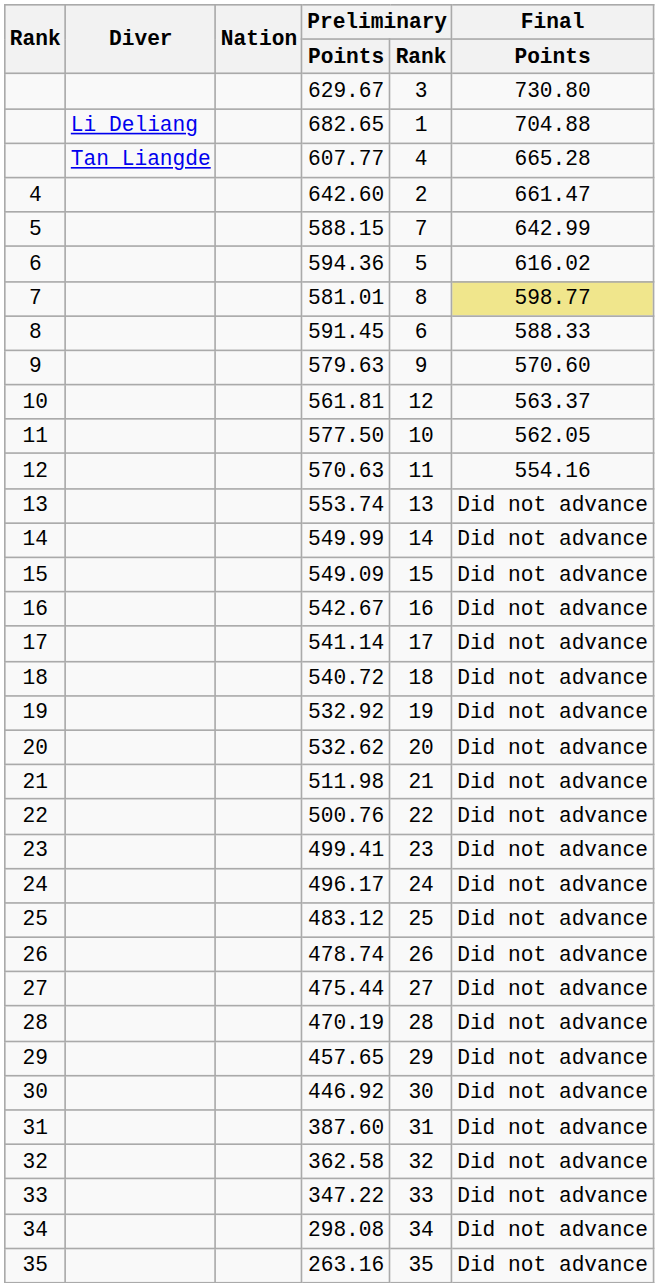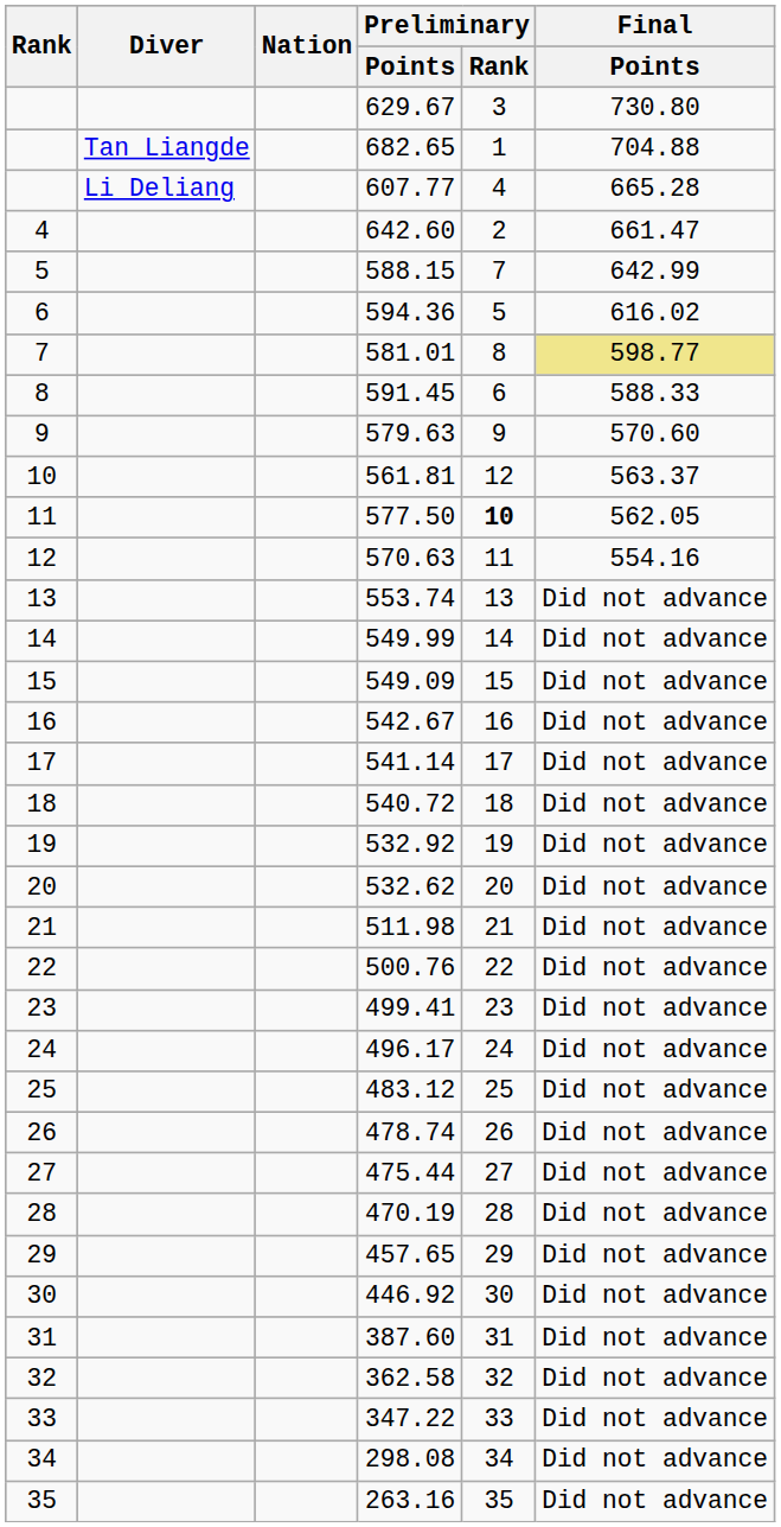 <table class="wikitable sortable" style="text-align:center;">
 <tr>
 <th rowspan=2>Rank</th>
 <th rowspan=2>Diver</th>
 <th rowspan=2>Nation</th>
 <th colspan=2>Preliminary</th>
 <th>Final</th>
 </tr>
 <tr>
 <th>Points</th>
 <th>Rank</th>
 <th>Points</th>
 </tr>
 <tr>
 <td></td>
 <td align=left></td>
 <td align=left></td>
 <td>629.67</td>
 <td>3</td>
 <td>730.80</td>
 </tr>
 <tr>
 <td></td>
-<td align=left><a href='#'>Li Deliang</a></td>
+<td align=left><a href='#'>Tan Liangde</a></td>
 <td align=left></td>
 <td>682.65</td>
 <td>1</td>
 <td>704.88</td>
 </tr>
 <tr>
 <td></td>
-<td align=left><a href='#'>Tan Liangde</a></td>
+<td align=left><a href='#'>Li Deliang</a></td>
 <td align=left></td>
 <td>607.77</td>
 <td>4</td>
 <td>665.28</td>
 </tr>
 <tr>
 <td>4</td>
 <td align=left></td>
 <td align=left></td>
 <td>642.60</td>
 <td>2</td>
 <td>661.47</td>
 </tr>
 <tr>
 <td>5</td>
 <td align=left></td>
 <td align=left></td>
 <td>588.15</td>
 <td>7</td>
 <td>642.99</td>
 </tr>
 <tr>
 <td>6</td>
 <td align=left></td>
 <td align=left></td>
 <td>594.36</td>
 <td>5</td>
 <td>616.02</td>
 </tr>
 <tr>
 <td>7</td>
 <td align=left></td>
 <td align=left></td>
 <td>581.01</td>
 <td>8</td>
 <td style="background: khaki;">598.77</td>
 </tr>
 <tr>
 <td>8</td>
 <td align=left></td>
 <td align=left></td>
 <td>591.45</td>
 <td>6</td>
 <td>588.33</td>
 </tr>
 <tr>
 <td>9</td>
 <td align=left></td>
 <td align=left></td>
 <td>579.63</td>
 <td>9</td>
 <td>570.60</td>
 </tr>
 <tr>
 <td>10</td>
 <td align=left></td>
 <td align=left></td>
 <td>561.81</td>
 <td>12</td>
 <td>563.37</td>
 </tr>
 <tr>
 <td>11</td>
 <td align=left></td>
 <td align=left></td>
 <td>577.50</td>
-<td>10</td>
+<td><strong>10</strong></td>
 <td>562.05</td>
 </tr>
 <tr>
 <td>12</td>
 <td align=left></td>
 <td align=left></td>
 <td>570.63</td>
 <td>11</td>
 <td>554.16</td>
 </tr>
 <tr>
 <td>13</td>
 <td align=left></td>
 <td align=left></td>
 <td>553.74</td>
 <td>13</td>
 <td>Did not advance</td>
 </tr>
 <tr>
 <td>14</td>
 <td align=left></td>
 <td align=left></td>
 <td>549.99</td>
 <td>14</td>
 <td>Did not advance</td>
 </tr>
 <tr>
 <td>15</td>
 <td align=left></td>
 <td align=left></td>
 <td>549.09</td>
 <td>15</td>
 <td>Did not advance</td>
 </tr>
 <tr>
 <td>16</td>
 <td align=left></td>
 <td align=left></td>
 <td>542.67</td>
 <td>16</td>
 <td>Did not advance</td>
 </tr>
 <tr>
 <td>17</td>
 <td align=left></td>
 <td align=left></td>
 <td>541.14</td>
 <td>17</td>
 <td>Did not advance</td>
 </tr>
 <tr>
 <td>18</td>
 <td align=left></td>
 <td align=left></td>
 <td>540.72</td>
 <td>18</td>
 <td>Did not advance</td>
 </tr>
 <tr>
 <td>19</td>
 <td align=left></td>
 <td align=left></td>
 <td>532.92</td>
 <td>19</td>
 <td>Did not advance</td>
 </tr>
 <tr>
 <td>20</td>
 <td align=left></td>
 <td align=left></td>
 <td>532.62</td>
 <td>20</td>
 <td>Did not advance</td>
 </tr>
 <tr>
 <td>21</td>
 <td align=left></td>
 <td align=left></td>
 <td>511.98</td>
 <td>21</td>
 <td>Did not advance</td>
 </tr>
 <tr>
 <td>22</td>
 <td align=left></td>
 <td align=left></td>
 <td>500.76</td>
 <td>22</td>
 <td>Did not advance</td>
 </tr>
 <tr>
 <td>23</td>
 <td align=left></td>
 <td align=left></td>
 <td>499.41</td>
 <td>23</td>
 <td>Did not advance</td>
 </tr>
 <tr>
 <td>24</td>
 <td align=left></td>
 <td align=left></td>
 <td>496.17</td>
 <td>24</td>
 <td>Did not advance</td>
 </tr>
 <tr>
 <td>25</td>
 <td align=left></td>
 <td align=left></td>
 <td>483.12</td>
 <td>25</td>
 <td>Did not advance</td>
 </tr>
 <tr>
 <td>26</td>
 <td align=left></td>
 <td align=left></td>
 <td>478.74</td>
 <td>26</td>
 <td>Did not advance</td>
 </tr>
 <tr>
 <td>27</td>
 <td align=left></td>
 <td align=left></td>
 <td>475.44</td>
 <td>27</td>
 <td>Did not advance</td>
 </tr>
 <tr>
 <td>28</td>
 <td align=left></td>
 <td align=left></td>
 <td>470.19</td>
 <td>28</td>
 <td>Did not advance</td>
 </tr>
 <tr>
 <td>29</td>
 <td align=left></td>
 <td align=left></td>
 <td>457.65</td>
 <td>29</td>
 <td>Did not advance</td>
 </tr>
 <tr>
 <td>30</td>
 <td align=left></td>
 <td align=left></td>
 <td>446.92</td>
 <td>30</td>
 <td>Did not advance</td>
 </tr>
 <tr>
 <td>31</td>
 <td align=left></td>
 <td align=left></td>
 <td>387.60</td>
 <td>31</td>
 <td>Did not advance</td>
 </tr>
 <tr>
 <td>32</td>
 <td align=left></td>
 <td align=left></td>
 <td>362.58</td>
 <td>32</td>
 <td>Did not advance</td>
 </tr>
 <tr>
 <td>33</td>
 <td align=left></td>
 <td align=left></td>
 <td>347.22</td>
 <td>33</td>
 <td>Did not advance</td>
 </tr>
 <tr>
 <td>34</td>
 <td align=left></td>
 <td align=left></td>
 <td>298.08</td>
 <td>34</td>
 <td>Did not advance</td>
 </tr>
 <tr>
 <td>35</td>
 <td align=left></td>
 <td align=left></td>
 <td>263.16</td>
 <td>35</td>
 <td>Did not advance</td>
 </tr>
 </table>
